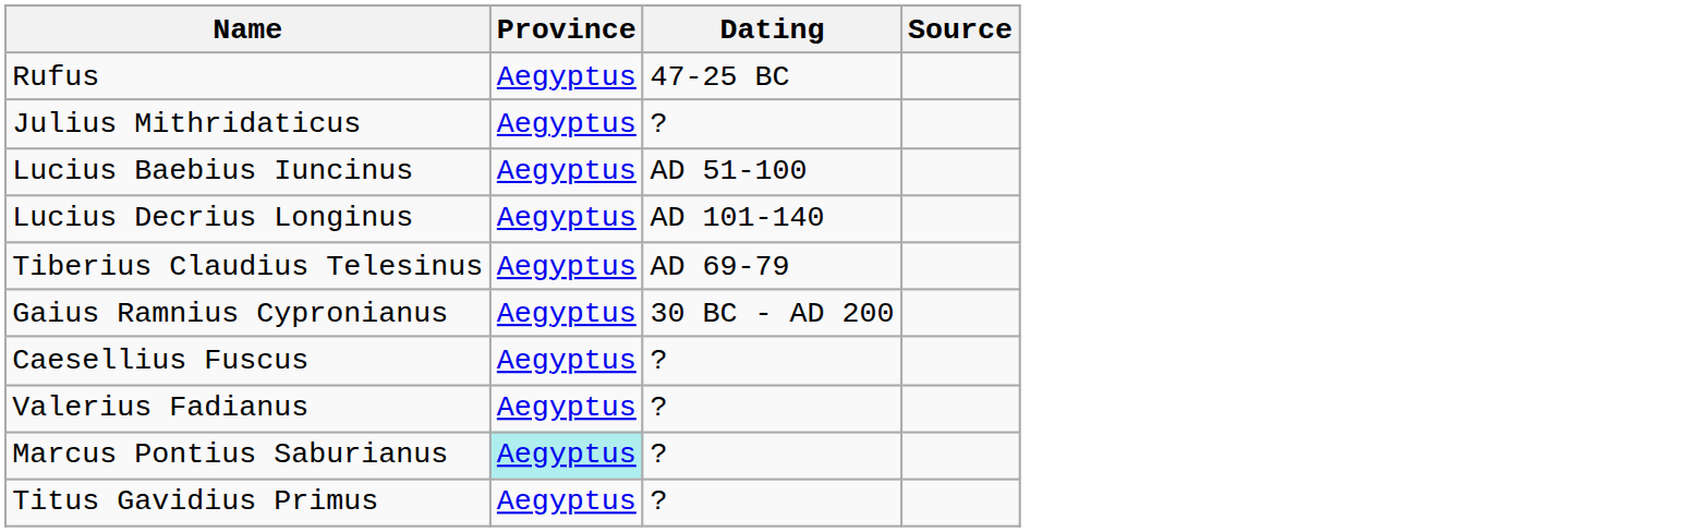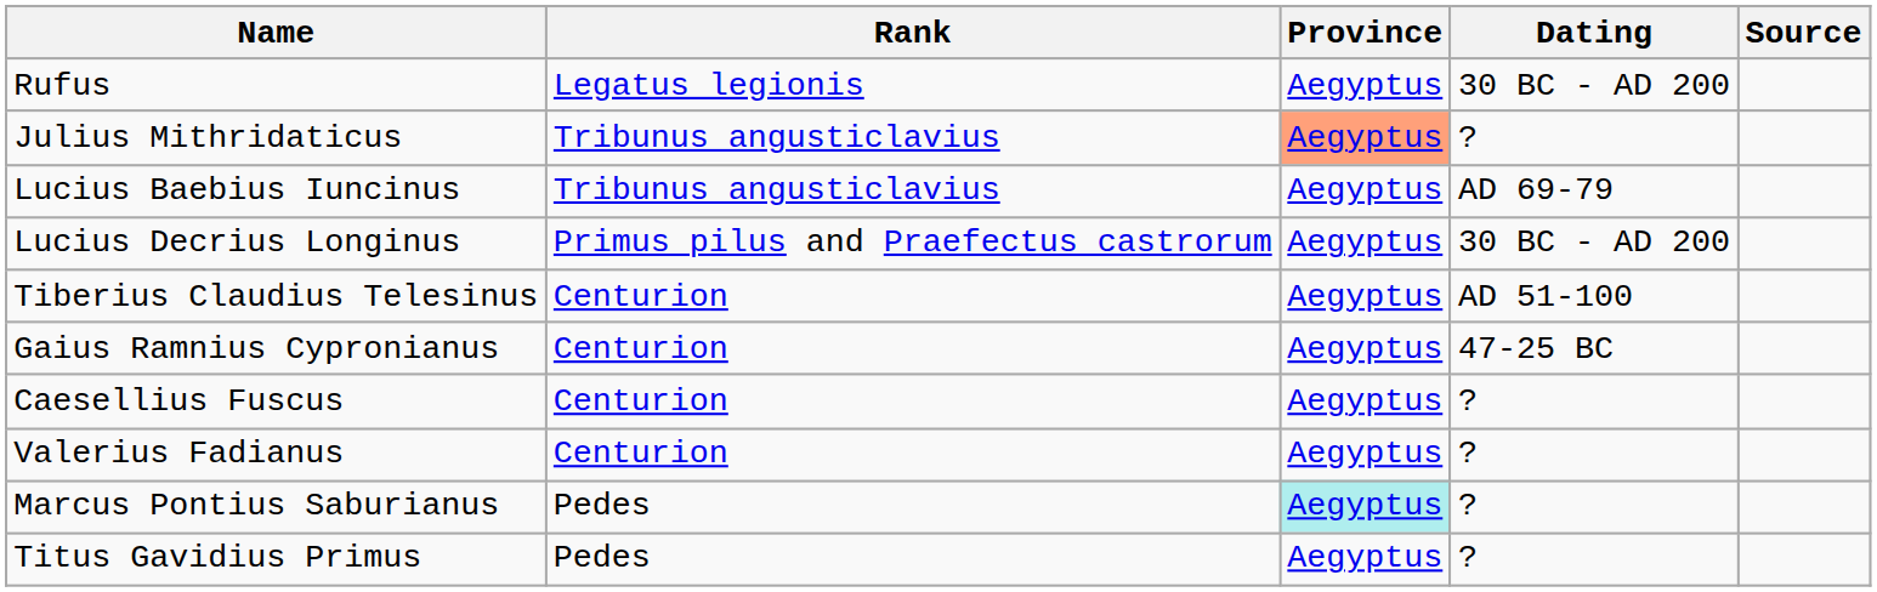 <table class="wikitable">
 <tr>
 <th>Name</th>
+<th>Rank</th>
 <th>Province</th>
 <th>Dating</th>
 <th>Source</th>
 </tr>
 <tr>
 <td>Rufus</td>
+<td><a href='#'>Legatus legionis</a></td>
+<td><a href='#'>Aegyptus</a></td>
+<td>30 BC - AD 200</td>
+<td><em></em></td>
+</tr>
+<tr>
+<td>Julius Mithridaticus</td>
+<td><a href='#'>Tribunus angusticlavius</a></td>
+<td style="background: lightsalmon;"><a href='#'>Aegyptus</a></td>
+<td>?</td>
+<td><em></em></td>
+</tr>
+<tr>
+<td>Lucius Baebius Iuncinus</td>
+<td><a href='#'>Tribunus angusticlavius</a></td>
+<td><a href='#'>Aegyptus</a></td>
+<td>AD 69-79</td>
+<td><em></em></td>
+</tr>
+<tr>
+<td>Lucius Decrius Longinus</td>
+<td><a href='#'>Primus pilus</a> and <a href='#'>Praefectus castrorum</a></td>
+<td><a href='#'>Aegyptus</a></td>
+<td>30 BC - AD 200</td>
+<td><em></em></td>
+</tr>
+<tr>
+<td>Tiberius Claudius Telesinus</td>
+<td><a href='#'>Centurion</a></td>
+<td><a href='#'>Aegyptus</a></td>
+<td>AD 51-100</td>
+<td><em></em></td>
+</tr>
+<tr>
+<td>Gaius Ramnius Cypronianus</td>
+<td><a href='#'>Centurion</a></td>
 <td><a href='#'>Aegyptus</a></td>
 <td>47-25 BC</td>
 <td><em></em></td>
 </tr>
 <tr>
-<td>Julius Mithridaticus</td>
-<td><a href='#'>Aegyptus</a></td>
-<td>?</td>
-<td><em></em></td>
-</tr>
-<tr>
-<td>Lucius Baebius Iuncinus</td>
-<td><a href='#'>Aegyptus</a></td>
-<td>AD 51-100</td>
-<td><em></em></td>
-</tr>
-<tr>
-<td>Lucius Decrius Longinus</td>
-<td><a href='#'>Aegyptus</a></td>
-<td>AD 101-140</td>
-<td><em></em></td>
-</tr>
-<tr>
-<td>Tiberius Claudius Telesinus</td>
-<td><a href='#'>Aegyptus</a></td>
-<td>AD 69-79</td>
-<td><em></em></td>
-</tr>
-<tr>
-<td>Gaius Ramnius Cypronianus</td>
-<td><a href='#'>Aegyptus</a></td>
-<td>30 BC - AD 200</td>
-<td><em></em></td>
-</tr>
-<tr>
 <td>Caesellius Fuscus</td>
+<td><a href='#'>Centurion</a></td>
 <td><a href='#'>Aegyptus</a></td>
 <td>?</td>
 <td><em></em></td>
 </tr>
 <tr>
 <td>Valerius Fadianus</td>
+<td><a href='#'>Centurion</a></td>
 <td><a href='#'>Aegyptus</a></td>
 <td>?</td>
 <td><em></em></td>
 </tr>
 <tr>
 <td>Marcus Pontius  Saburianus</td>
+<td>Pedes</td>
 <td style="background: paleturquoise;"><a href='#'>Aegyptus</a></td>
 <td>?</td>
 <td><em></em></td>
 </tr>
 <tr>
 <td>Titus Gavidius Primus</td>
+<td>Pedes</td>
 <td><a href='#'>Aegyptus</a></td>
 <td>?</td>
 <td><em></em></td>
 </tr>
 </table>
